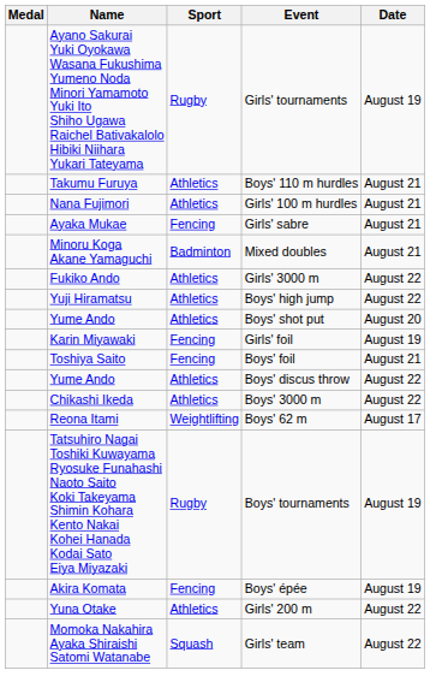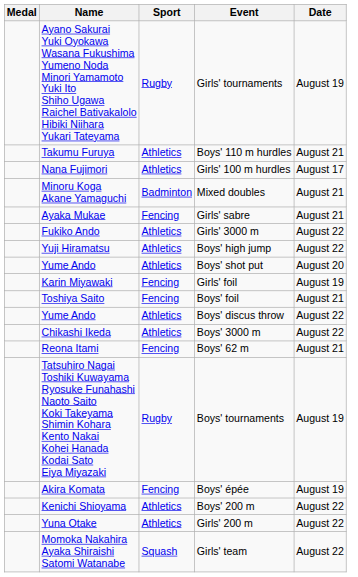 <table class="wikitable sortable">
 <tr>
 <th>Medal</th>
 <th>Name</th>
 <th>Sport</th>
 <th>Event</th>
 <th>Date</th>
 </tr>
 <tr>
 <td></td>
 <td><a href='#'>Ayano Sakurai</a><br><a href='#'>Yuki Oyokawa</a><br><a href='#'>Wasana Fukushima</a><br><a href='#'>Yumeno Noda</a><br><a href='#'>Minori Yamamoto</a><br><a href='#'>Yuki Ito</a><br><a href='#'>Shiho Ugawa</a><br><a href='#'>Raichel Bativakalolo</a><br><a href='#'>Hibiki Niihara</a><br><a href='#'>Yukari Tateyama</a></td>
 <td><a href='#'>Rugby</a></td>
 <td>Girls' tournaments</td>
 <td>August 19</td>
 </tr>
 <tr>
 <td></td>
 <td><a href='#'>Takumu Furuya</a></td>
 <td><a href='#'>Athletics</a></td>
 <td>Boys' 110 m hurdles</td>
 <td>August 21</td>
 </tr>
 <tr>
 <td></td>
 <td><a href='#'>Nana Fujimori</a></td>
 <td><a href='#'>Athletics</a></td>
 <td>Girls' 100 m hurdles</td>
+<td>August 17</td>
+</tr>
+<tr>
+<td></td>
+<td><a href='#'>Minoru Koga</a><br><a href='#'>Akane Yamaguchi</a></td>
+<td><a href='#'>Badminton</a></td>
+<td>Mixed doubles</td>
 <td>August 21</td>
 </tr>
 <tr>
 <td></td>
 <td><a href='#'>Ayaka Mukae</a></td>
 <td><a href='#'>Fencing</a></td>
 <td>Girls' sabre</td>
-<td>August 21</td>
-</tr>
-<tr>
-<td></td>
-<td><a href='#'>Minoru Koga</a><br><a href='#'>Akane Yamaguchi</a></td>
-<td><a href='#'>Badminton</a></td>
-<td>Mixed doubles</td>
 <td>August 21</td>
 </tr>
 <tr>
 <td></td>
 <td><a href='#'>Fukiko Ando</a></td>
 <td><a href='#'>Athletics</a></td>
 <td>Girls' 3000 m</td>
 <td>August 22</td>
 </tr>
 <tr>
 <td></td>
 <td><a href='#'>Yuji Hiramatsu</a></td>
 <td><a href='#'>Athletics</a></td>
 <td>Boys' high jump</td>
 <td>August 22</td>
 </tr>
 <tr>
 <td></td>
 <td><a href='#'>Yume Ando</a></td>
 <td><a href='#'>Athletics</a></td>
 <td>Boys' shot put</td>
 <td>August 20</td>
 </tr>
 <tr>
 <td></td>
 <td><a href='#'>Karin Miyawaki</a></td>
 <td><a href='#'>Fencing</a></td>
 <td>Girls' foil</td>
 <td>August 19</td>
 </tr>
 <tr>
 <td></td>
 <td><a href='#'>Toshiya Saito</a></td>
 <td><a href='#'>Fencing</a></td>
 <td>Boys' foil</td>
 <td>August 21</td>
 </tr>
 <tr>
 <td></td>
 <td><a href='#'>Yume Ando</a></td>
 <td><a href='#'>Athletics</a></td>
 <td>Boys' discus throw</td>
 <td>August 22</td>
 </tr>
 <tr>
 <td></td>
 <td><a href='#'>Chikashi Ikeda</a></td>
 <td><a href='#'>Athletics</a></td>
 <td>Boys' 3000 m</td>
 <td>August 22</td>
 </tr>
 <tr>
 <td></td>
 <td><a href='#'>Reona Itami</a></td>
-<td><a href='#'>Weightlifting</a></td>
+<td><a href='#'>Fencing</a></td>
 <td>Boys' 62 m</td>
-<td>August 17</td>
+<td>August 21</td>
 </tr>
 <tr>
 <td></td>
 <td><a href='#'>Tatsuhiro Nagai</a><br><a href='#'>Toshiki Kuwayama</a><br><a href='#'>Ryosuke Funahashi</a><br><a href='#'>Naoto Saito</a><br><a href='#'>Koki Takeyama</a><br><a href='#'>Shimin Kohara</a><br><a href='#'>Kento Nakai</a><br><a href='#'>Kohei Hanada</a><br><a href='#'>Kodai Sato</a><br><a href='#'>Eiya Miyazaki</a></td>
 <td><a href='#'>Rugby</a></td>
 <td>Boys' tournaments</td>
 <td>August 19</td>
 </tr>
 <tr>
 <td></td>
 <td><a href='#'>Akira Komata</a></td>
 <td><a href='#'>Fencing</a></td>
 <td>Boys' épée</td>
 <td>August 19</td>
 </tr>
 <tr>
 <td></td>
+<td><a href='#'>Kenichi Shioyama</a></td>
+<td><a href='#'>Athletics</a></td>
+<td>Boys' 200 m</td>
+<td>August 22</td>
+</tr>
+<tr>
+<td></td>
 <td><a href='#'>Yuna Otake</a></td>
 <td><a href='#'>Athletics</a></td>
 <td>Girls' 200 m</td>
 <td>August 22</td>
 </tr>
 <tr>
 <td></td>
 <td><a href='#'>Momoka Nakahira</a><br><a href='#'>Ayaka Shiraishi</a><br><a href='#'>Satomi Watanabe</a></td>
 <td><a href='#'>Squash</a></td>
 <td>Girls' team</td>
 <td>August 22</td>
 </tr>
 </table>
